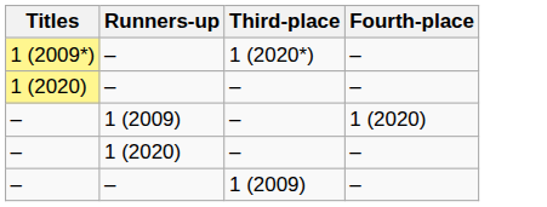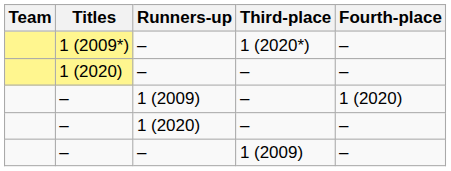 <table class="wikitable">
 <tr>
+<th>Team</th>
 <th>Titles</th>
 <th>Runners-up</th>
 <th>Third-place</th>
 <th>Fourth-place</th>
 </tr>
 <tr>
+<td style="background:#fff68f;"></td>
 <td style="background:#fff68f;">1 (2009*)</td>
 <td>–</td>
 <td>1 (2020*)</td>
 <td>–</td>
 </tr>
 <tr>
+<td style="background:#fff68f;"></td>
 <td style="background:#fff68f;">1 (2020)</td>
 <td>–</td>
 <td>–</td>
 <td>–</td>
 </tr>
 <tr>
+<td></td>
 <td>–</td>
 <td>1 (2009)</td>
 <td>–</td>
 <td>1 (2020)</td>
 </tr>
 <tr>
+<td></td>
 <td>–</td>
 <td>1 (2020)</td>
 <td>–</td>
 <td>–</td>
 </tr>
 <tr>
+<td></td>
 <td>–</td>
 <td>–</td>
 <td>1 (2009)</td>
 <td>–</td>
 </tr>
 </table>
